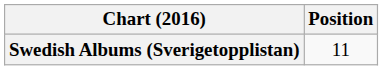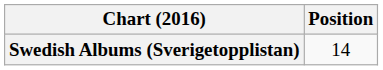 <table class="wikitable plainrowheaders" style="text-align:center">
 <tr>
 <th scope="col">Chart (2016)</th>
 <th scope="col">Position</th>
 </tr>
 <tr>
 <th scope="row">Swedish Albums (Sverigetopplistan)</th>
-<td>11</td>
+<td>14</td>
 </tr>
 </table>
